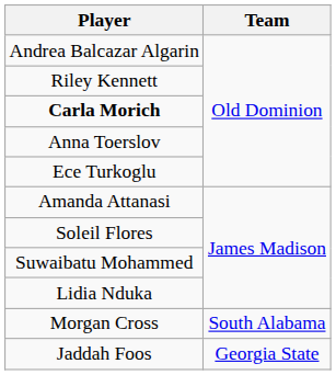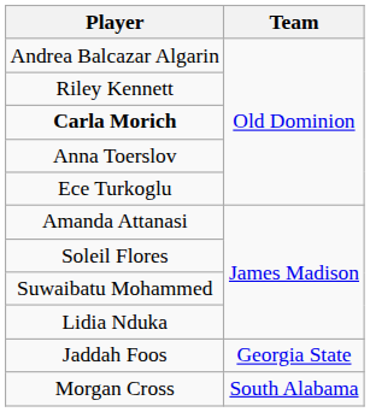 <table class="wikitable" style="text-align: center;">
 <tr>
 <th>Player</th>
 <th>Team</th>
 </tr>
 <tr>
 <td>Andrea Balcazar Algarin</td>
 <td rowspan=5><a href='#'>Old Dominion</a></td>
 </tr>
 <tr>
 <td>Riley Kennett</td>
 </tr>
 <tr>
 <td><strong>Carla Morich</strong></td>
 </tr>
 <tr>
 <td>Anna Toerslov</td>
 </tr>
 <tr>
 <td>Ece Turkoglu</td>
 </tr>
 <tr>
 <td>Amanda Attanasi</td>
 <td rowspan=4><a href='#'>James Madison</a></td>
 </tr>
 <tr>
 <td>Soleil Flores</td>
 </tr>
 <tr>
 <td>Suwaibatu Mohammed</td>
 </tr>
 <tr>
 <td>Lidia Nduka</td>
 </tr>
 <tr>
+<td>Jaddah Foos</td>
+<td><a href='#'>Georgia State</a></td>
+</tr>
+<tr>
 <td>Morgan Cross</td>
 <td><a href='#'>South Alabama</a></td>
 </tr>
-<tr>
-<td>Jaddah Foos</td>
-<td><a href='#'>Georgia State</a></td>
-</tr>
 </table>
